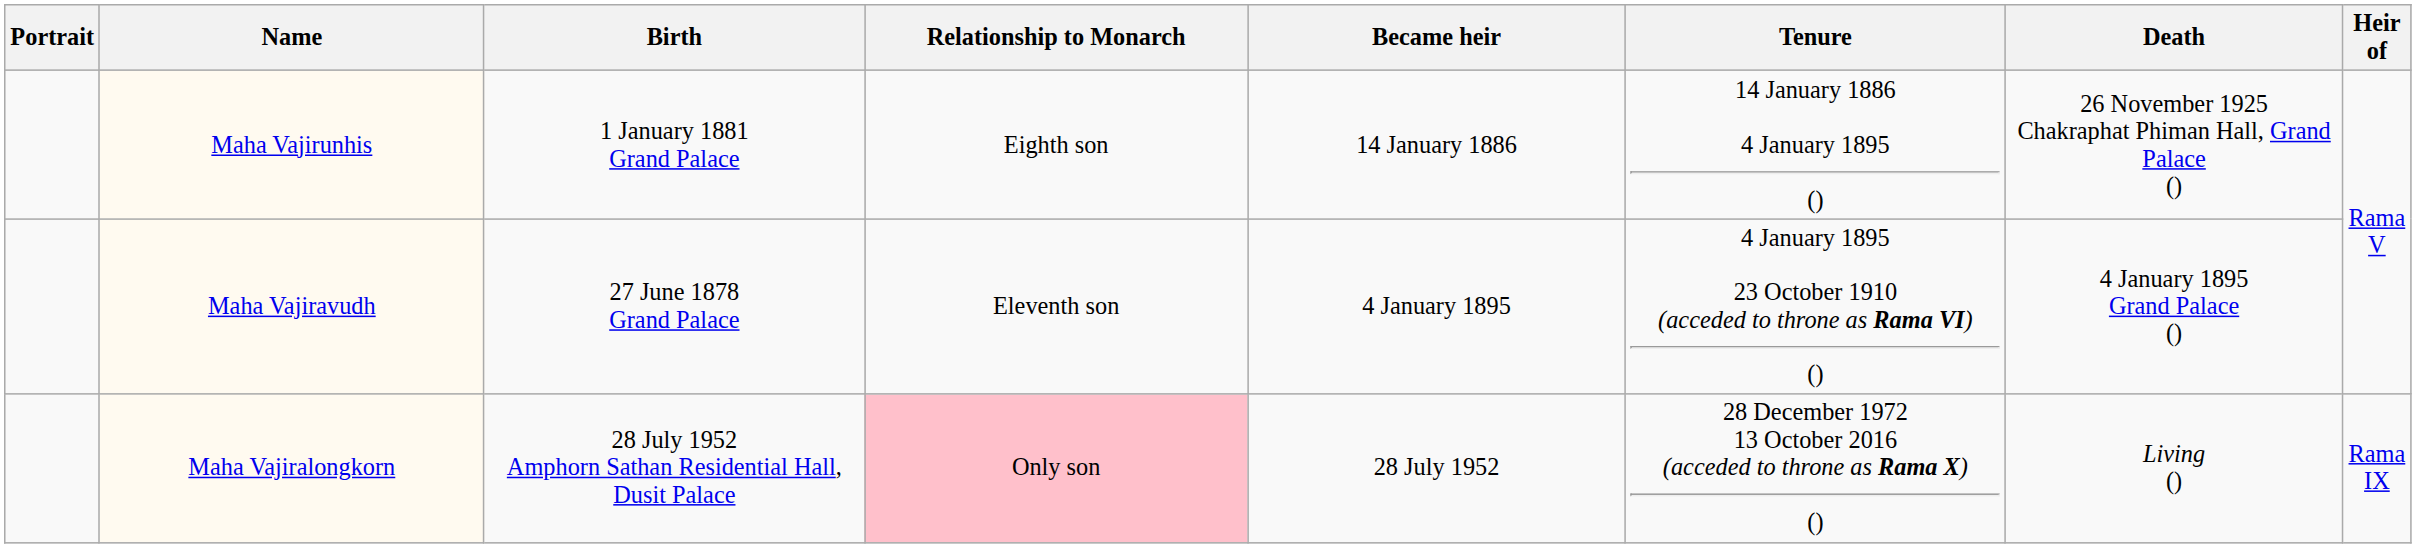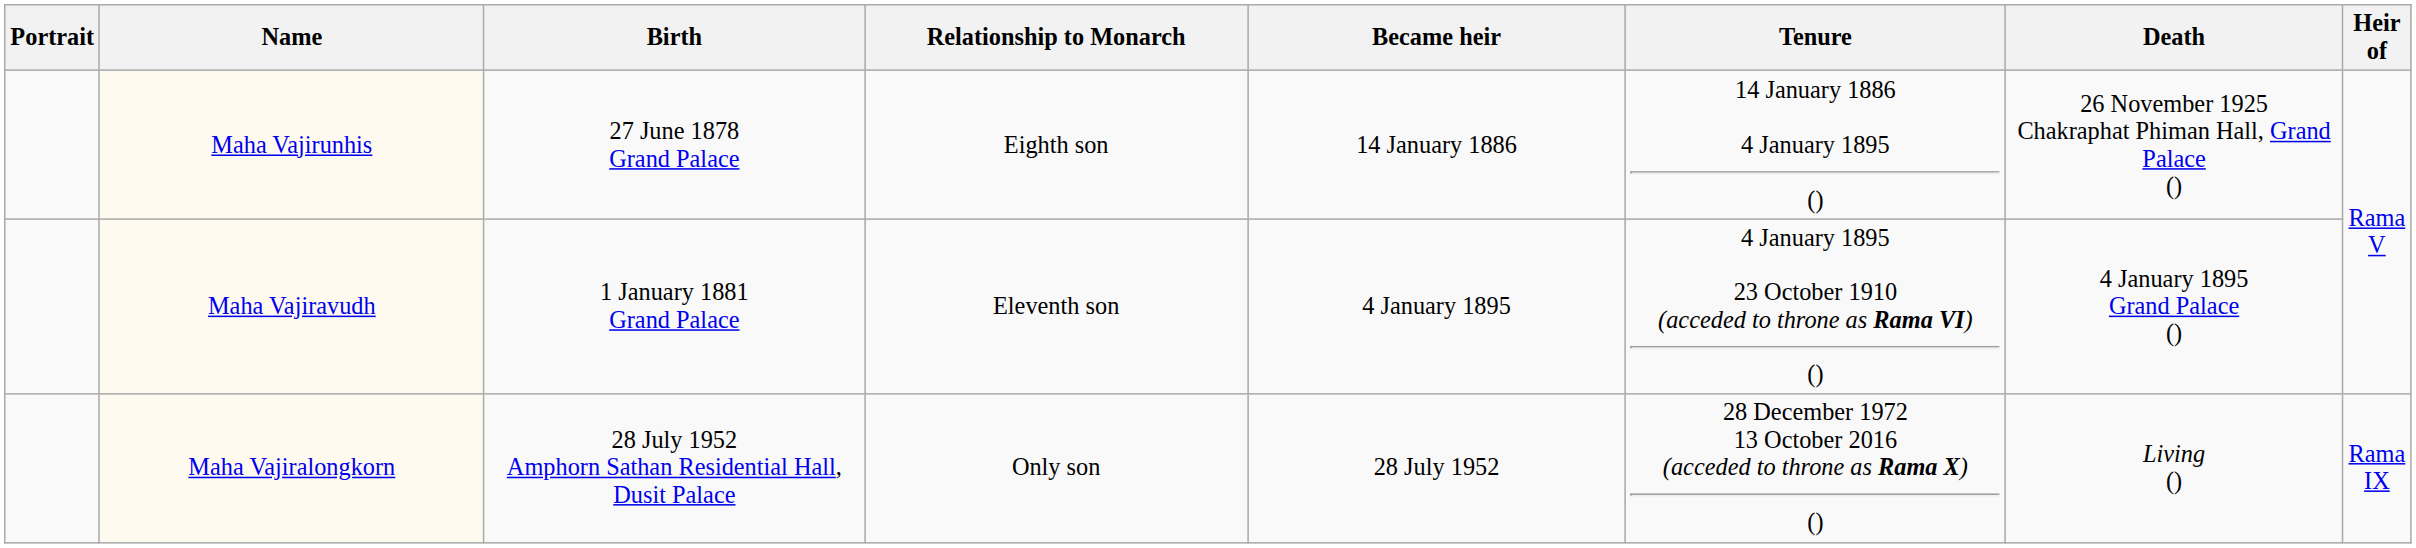 <table style="text-align:center; width:100%" class="wikitable">
 <tr>
 <th width="80">Portrait</th>
 <th width=17%>Name</th>
 <th width=17%>Birth</th>
 <th width=17%>Relationship to Monarch</th>
 <th width=17%>Became heir</th>
 <th width=17%>Tenure</th>
 <th width=17%>Death</th>
 <th width=17%>Heir of</th>
 </tr>
 <tr>
 <td></td>
 <td style="background:#fffaf0;"><a href='#'>Maha Vajirunhis</a></td>
-<td>1 January 1881<br><a href='#'>Grand Palace</a></td>
+<td>27 June 1878<br><a href='#'>Grand Palace</a></td>
 <td>Eighth son</td>
 <td>14 January 1886</td>
 <td>14 January 1886<br><br>4 January 1895<br><hr>()</td>
 <td>26 November 1925<br>Chakraphat Phiman Hall, <a href='#'>Grand Palace</a><br>()</td>
 <td rowspan=2><a href='#'>Rama V</a></td>
 </tr>
 <tr>
 <td></td>
 <td style="background:#fffaf0;"><a href='#'>Maha Vajiravudh</a></td>
-<td>27 June 1878<br><a href='#'>Grand Palace</a></td>
+<td>1 January 1881<br><a href='#'>Grand Palace</a></td>
 <td>Eleventh son</td>
 <td>4 January 1895</td>
 <td>4 January 1895<br><br>23 October 1910<br><em>(acceded to throne as <strong>Rama VI</strong>)</em><hr>()</td>
 <td>4 January 1895<br><a href='#'>Grand Palace</a><br>()</td>
 </tr>
 <tr>
 <td></td>
 <td style="background:#fffaf0;"><a href='#'>Maha Vajiralongkorn</a></td>
 <td>28 July 1952<br><a href='#'>Amphorn Sathan Residential Hall</a>, <a href='#'>Dusit Palace</a></td>
-<td style="background: pink;">Only son</td>
+<td>Only son</td>
 <td>28 July 1952</td>
 <td>28 December 1972<br>13 October 2016<br><em>(acceded to throne as <strong>Rama X</strong>)</em><hr>()</td>
 <td><em>Living</em><br>()</td>
 <td><a href='#'>Rama IX</a></td>
 </tr>
 </table>
